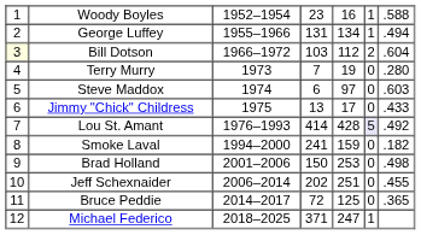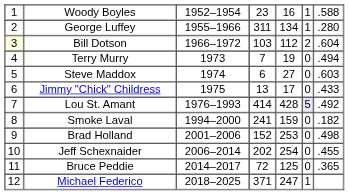 <table cellpadding="1" border="1" cellspacing="0" style="width:55%;">
 <tr style="text-align:center; vertical-align:top;">
 <td>1</td>
 <td>Woody Boyles</td>
 <td>1952–1954</td>
 <td>23</td>
 <td>16</td>
 <td>1</td>
 <td>.588</td>
 </tr>
 <tr style="text-align:center; vertical-align:top;">
 <td>2</td>
 <td>George Luffey</td>
 <td>1955–1966</td>
-<td>131</td>
+<td>311</td>
 <td>134</td>
 <td>1</td>
-<td>.494</td>
+<td>.280</td>
 </tr>
 <tr style="text-align:center; vertical-align:top;">
 <td style="background: lightyellow;">3</td>
 <td>Bill Dotson</td>
 <td>1966–1972</td>
 <td>103</td>
 <td>112</td>
 <td>2</td>
 <td>.604</td>
 </tr>
 <tr style="text-align:center; vertical-align:top;">
 <td>4</td>
 <td>Terry Murry</td>
 <td>1973</td>
 <td>7</td>
 <td>19</td>
 <td>0</td>
-<td>.280</td>
+<td>.494</td>
 </tr>
 <tr style="text-align:center; vertical-align:top;">
 <td>5</td>
 <td>Steve Maddox</td>
 <td>1974</td>
 <td>6</td>
-<td>97</td>
+<td>27</td>
 <td>0</td>
 <td>.603</td>
 </tr>
 <tr style="text-align:center; vertical-align:top;">
 <td>6</td>
 <td><a href='#'>Jimmy "Chick" Childress</a></td>
 <td>1975</td>
 <td>13</td>
 <td>17</td>
 <td>0</td>
 <td>.433</td>
 </tr>
 <tr style="text-align:center; vertical-align:top;">
 <td>7</td>
 <td>Lou St. Amant</td>
 <td>1976–1993</td>
 <td>414</td>
 <td>428</td>
 <td style="background: lavender;">5</td>
 <td>.492</td>
 </tr>
 <tr style="text-align:center; vertical-align:top;">
 <td>8</td>
 <td>Smoke Laval</td>
 <td>1994–2000</td>
 <td>241</td>
 <td>159</td>
 <td>0</td>
 <td>.182</td>
 </tr>
 <tr style="text-align:center; vertical-align:top;">
 <td>9</td>
 <td>Brad Holland</td>
 <td>2001–2006</td>
-<td>150</td>
+<td>152</td>
 <td>253</td>
 <td>0</td>
 <td>.498</td>
 </tr>
 <tr style="text-align:center; vertical-align:top;">
 <td>10</td>
 <td>Jeff Schexnaider</td>
 <td>2006–2014</td>
 <td>202</td>
-<td>251</td>
+<td>254</td>
 <td>0</td>
 <td>.455</td>
 </tr>
 <tr style="text-align:center; vertical-align:top;">
 <td>11</td>
 <td>Bruce Peddie</td>
 <td>2014–2017</td>
 <td>72</td>
 <td>125</td>
 <td>0</td>
 <td>.365</td>
 </tr>
 <tr style="text-align:center; vertical-align:top;">
 <td>12</td>
 <td><a href='#'>Michael Federico</a></td>
 <td>2018–2025</td>
 <td>371</td>
 <td>247</td>
 <td>1</td>
 <td></td>
 </tr>
 </table>
